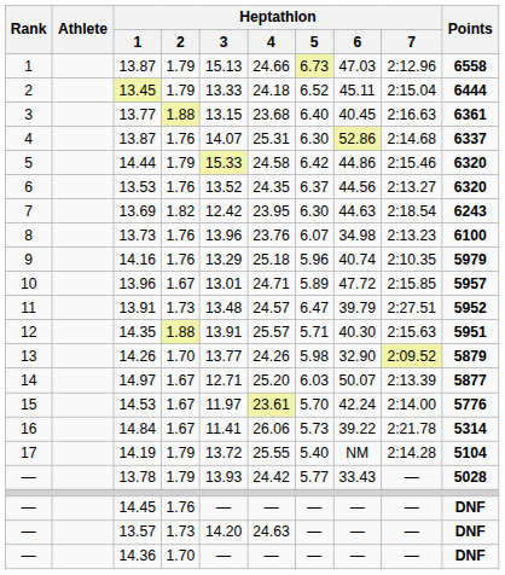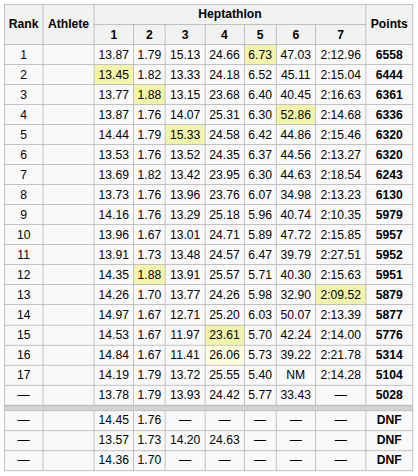 <table class="wikitable" style=" text-align:center; font-size:110%;" width="95%">
 <tr>
 <th rowspan="2">Rank</th>
 <th rowspan="2">Athlete</th>
 <th colspan="7">Heptathlon</th>
 <th rowspan="2">Points</th>
 </tr>
 <tr>
 <th>1</th>
 <th>2</th>
 <th>3</th>
 <th>4</th>
 <th>5</th>
 <th>6</th>
 <th>7</th>
 </tr>
 <tr>
 <td>1</td>
 <td align=left></td>
 <td>13.87</td>
 <td>1.79</td>
 <td>15.13</td>
 <td>24.66</td>
 <td bgcolor=#F2F5A9>6.73</td>
 <td>47.03</td>
 <td>2:12.96</td>
 <td><strong>6558</strong></td>
 </tr>
 <tr>
 <td>2</td>
 <td align=left></td>
 <td bgcolor=#F2F5A9>13.45</td>
-<td>1.79</td>
+<td>1.82</td>
 <td>13.33</td>
 <td>24.18</td>
 <td>6.52</td>
 <td>45.11</td>
 <td>2:15.04</td>
 <td><strong>6444</strong></td>
 </tr>
 <tr>
 <td>3</td>
 <td align=left></td>
 <td>13.77</td>
 <td bgcolor=#F2F5A9>1.88</td>
 <td>13.15</td>
 <td>23.68</td>
 <td>6.40</td>
 <td>40.45</td>
 <td>2:16.63</td>
 <td><strong>6361</strong></td>
 </tr>
 <tr>
 <td>4</td>
 <td align=left></td>
 <td>13.87</td>
 <td>1.76</td>
 <td>14.07</td>
 <td>25.31</td>
 <td>6.30</td>
 <td bgcolor=#F2F5A9>52.86</td>
 <td>2:14.68</td>
-<td><strong>6337</strong></td>
+<td><strong>6336</strong></td>
 </tr>
 <tr>
 <td>5</td>
 <td align=left></td>
 <td>14.44</td>
 <td>1.79</td>
 <td bgcolor=#F2F5A9>15.33</td>
 <td>24.58</td>
 <td>6.42</td>
 <td>44.86</td>
 <td>2:15.46</td>
 <td><strong>6320</strong></td>
 </tr>
 <tr>
 <td>6</td>
 <td align=left></td>
 <td>13.53</td>
 <td>1.76</td>
 <td>13.52</td>
 <td>24.35</td>
 <td>6.37</td>
 <td>44.56</td>
 <td>2:13.27</td>
 <td><strong>6320</strong></td>
 </tr>
 <tr>
 <td>7</td>
 <td align=left></td>
 <td>13.69</td>
 <td>1.82</td>
-<td>12.42</td>
+<td>13.42</td>
 <td>23.95</td>
 <td>6.30</td>
 <td>44.63</td>
 <td>2:18.54</td>
 <td><strong>6243</strong></td>
 </tr>
 <tr>
 <td>8</td>
 <td align=left></td>
 <td>13.73</td>
 <td>1.76</td>
 <td>13.96</td>
 <td>23.76</td>
 <td>6.07</td>
 <td>34.98</td>
 <td>2:13.23</td>
-<td><strong>6100</strong></td>
+<td><strong>6130</strong></td>
 </tr>
 <tr>
 <td>9</td>
 <td align=left></td>
 <td>14.16</td>
 <td>1.76</td>
 <td>13.29</td>
 <td>25.18</td>
 <td>5.96</td>
 <td>40.74</td>
 <td>2:10.35</td>
 <td><strong>5979</strong></td>
 </tr>
 <tr>
 <td>10</td>
 <td align=left></td>
 <td>13.96</td>
 <td>1.67</td>
 <td>13.01</td>
 <td>24.71</td>
 <td>5.89</td>
 <td>47.72</td>
 <td>2:15.85</td>
 <td><strong>5957</strong></td>
 </tr>
 <tr>
 <td>11</td>
 <td align=left></td>
 <td>13.91</td>
 <td>1.73</td>
 <td>13.48</td>
 <td>24.57</td>
 <td>6.47</td>
 <td>39.79</td>
 <td>2:27.51</td>
 <td><strong>5952</strong></td>
 </tr>
 <tr>
 <td>12</td>
 <td align=left></td>
 <td>14.35</td>
 <td bgcolor=#F2F5A9>1.88</td>
 <td>13.91</td>
 <td>25.57</td>
 <td>5.71</td>
 <td>40.30</td>
 <td>2:15.63</td>
 <td><strong>5951</strong></td>
 </tr>
 <tr>
 <td>13</td>
 <td align=left></td>
 <td>14.26</td>
 <td>1.70</td>
 <td>13.77</td>
 <td>24.26</td>
 <td>5.98</td>
 <td>32.90</td>
 <td bgcolor=#F2F5A9>2:09.52</td>
 <td><strong>5879</strong></td>
 </tr>
 <tr>
 <td>14</td>
 <td align=left></td>
 <td>14.97</td>
 <td>1.67</td>
 <td>12.71</td>
 <td>25.20</td>
 <td>6.03</td>
 <td>50.07</td>
 <td>2:13.39</td>
 <td><strong>5877</strong></td>
 </tr>
 <tr>
 <td>15</td>
 <td align=left></td>
 <td>14.53</td>
 <td>1.67</td>
 <td>11.97</td>
 <td bgcolor=#F2F5A9>23.61</td>
 <td>5.70</td>
 <td>42.24</td>
 <td>2:14.00</td>
 <td><strong>5776</strong></td>
 </tr>
 <tr>
 <td>16</td>
 <td align=left></td>
 <td>14.84</td>
 <td>1.67</td>
 <td>11.41</td>
-<td>26.06</td>
+<td style="background: lightyellow;">26.06</td>
 <td>5.73</td>
 <td>39.22</td>
 <td>2:21.78</td>
 <td><strong>5314</strong></td>
 </tr>
 <tr>
 <td>17</td>
 <td align=left></td>
 <td>14.19</td>
 <td>1.79</td>
 <td>13.72</td>
 <td>25.55</td>
 <td>5.40</td>
 <td>NM</td>
 <td>2:14.28</td>
 <td><strong>5104</strong></td>
 </tr>
 <tr>
 <td>—</td>
 <td align=left></td>
 <td>13.78</td>
 <td>1.79</td>
 <td>13.93</td>
 <td>24.42</td>
 <td>5.77</td>
 <td>33.43</td>
 <td>—</td>
 <td><strong>5028</strong></td>
 </tr>
 <tr>
 <td colspan=10 bgcolor=lightgray></td>
 </tr>
 <tr>
 <td>—</td>
 <td align=left></td>
 <td>14.45</td>
 <td>1.76</td>
 <td>—</td>
 <td>—</td>
 <td>—</td>
 <td>—</td>
 <td>—</td>
 <td><strong>DNF </strong></td>
 </tr>
 <tr>
 <td>—</td>
 <td align=left></td>
 <td>13.57</td>
 <td>1.73</td>
 <td>14.20</td>
 <td>24.63</td>
 <td>—</td>
 <td>—</td>
 <td>—</td>
 <td><strong>DNF </strong></td>
 </tr>
 <tr>
 <td>—</td>
 <td align=left></td>
 <td>14.36</td>
 <td>1.70</td>
 <td>—</td>
 <td>—</td>
 <td>—</td>
 <td>—</td>
 <td>—</td>
 <td><strong>DNF </strong></td>
 </tr>
 </table>
